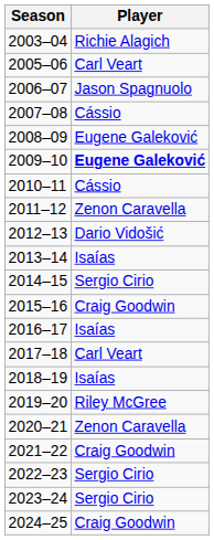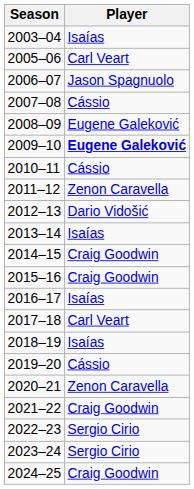 <table class="wikitable">
 <tr>
 <th>Season</th>
 <th>Player</th>
 </tr>
 <tr>
 <td>2003–04</td>
-<td> <a href='#'>Richie Alagich</a></td>
+<td> <a href='#'>Isaías</a></td>
 </tr>
 <tr>
 <td>2005–06</td>
 <td> <a href='#'>Carl Veart</a></td>
 </tr>
 <tr>
 <td>2006–07</td>
 <td> <a href='#'>Jason Spagnuolo</a></td>
 </tr>
 <tr>
 <td>2007–08</td>
 <td> <a href='#'>Cássio</a></td>
 </tr>
 <tr>
 <td>2008–09</td>
 <td> <a href='#'>Eugene Galeković</a></td>
 </tr>
 <tr>
 <td>2009–10</td>
 <td><strong> <a href='#'>Eugene Galeković</a></strong></td>
 </tr>
 <tr>
 <td>2010–11</td>
 <td> <a href='#'>Cássio</a></td>
 </tr>
 <tr>
 <td>2011–12</td>
 <td> <a href='#'>Zenon Caravella</a></td>
 </tr>
 <tr>
 <td>2012–13</td>
 <td> <a href='#'>Dario Vidošić</a></td>
 </tr>
 <tr>
 <td>2013–14</td>
 <td> <a href='#'>Isaías</a></td>
 </tr>
 <tr>
 <td>2014–15</td>
-<td> <a href='#'>Sergio Cirio</a></td>
+<td> <a href='#'>Craig Goodwin</a></td>
 </tr>
 <tr>
 <td>2015–16</td>
 <td> <a href='#'>Craig Goodwin</a></td>
 </tr>
 <tr>
 <td>2016–17</td>
 <td> <a href='#'>Isaías</a></td>
 </tr>
 <tr>
 <td>2017–18</td>
 <td> <a href='#'>Carl Veart</a></td>
 </tr>
 <tr>
 <td>2018–19</td>
 <td> <a href='#'>Isaías</a></td>
 </tr>
 <tr>
 <td>2019–20</td>
-<td> <a href='#'>Riley McGree</a></td>
+<td> <a href='#'>Cássio</a></td>
 </tr>
 <tr>
 <td>2020–21</td>
 <td> <a href='#'>Zenon Caravella</a></td>
 </tr>
 <tr>
 <td>2021–22</td>
 <td> <a href='#'>Craig Goodwin</a></td>
 </tr>
 <tr>
 <td>2022–23</td>
 <td> <a href='#'>Sergio Cirio</a></td>
 </tr>
 <tr>
 <td>2023–24</td>
 <td> <a href='#'>Sergio Cirio</a></td>
 </tr>
 <tr>
 <td>2024–25</td>
 <td> <a href='#'>Craig Goodwin</a></td>
 </tr>
 </table>
